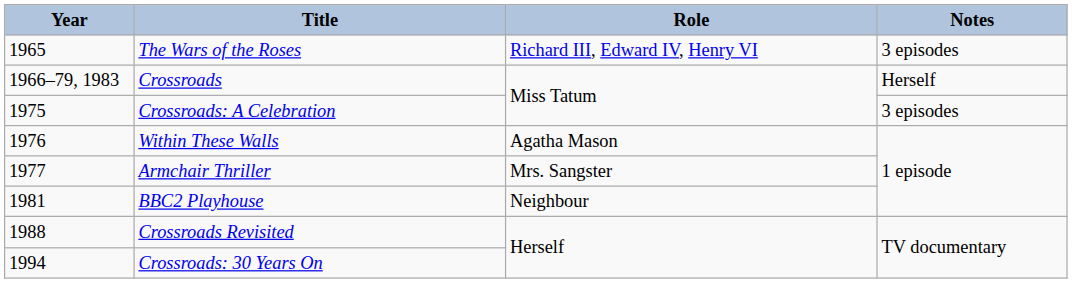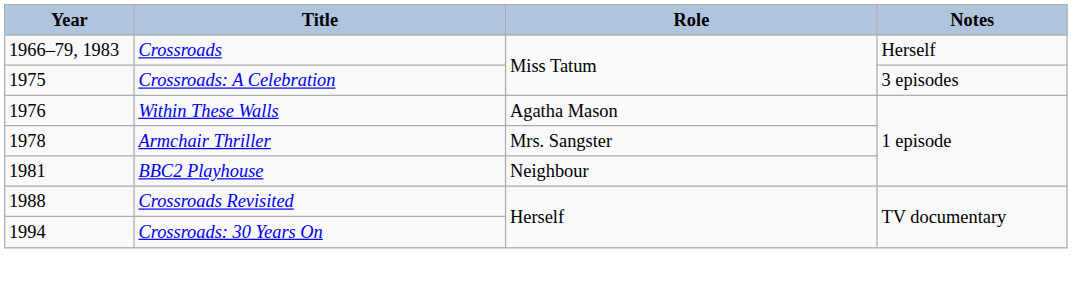 <table class="wikitable" style="font-size: 95%;">
 <tr>
 <th style="background:#B0C4DE;" width="100">Year</th>
 <th style="background:#B0C4DE;" width="300">Title</th>
 <th style="background:#B0C4DE;" width="300">Role</th>
 <th style="background:#B0C4DE;" width="150">Notes</th>
-</tr>
-<tr>
-<td>1965</td>
-<td><em><a href='#'>The Wars of the Roses</a></em></td>
-<td><a href='#'>Richard III</a>, <a href='#'>Edward IV</a>, <a href='#'>Henry VI</a></td>
-<td>3 episodes</td>
 </tr>
 <tr>
 <td>1966–79, 1983</td>
 <td><em><a href='#'>Crossroads</a></em></td>
 <td rowspan="2">Miss Tatum</td>
 <td>Herself</td>
 </tr>
 <tr>
 <td>1975</td>
 <td><em><a href='#'>Crossroads: A Celebration</a></em></td>
 <td>3 episodes</td>
 </tr>
 <tr>
 <td>1976</td>
 <td><em><a href='#'>Within These Walls</a></em></td>
 <td>Agatha Mason</td>
 <td rowspan="3">1 episode</td>
 </tr>
 <tr>
-<td>1977</td>
+<td>1978</td>
 <td><em><a href='#'>Armchair Thriller</a></em></td>
 <td>Mrs. Sangster</td>
 </tr>
 <tr>
 <td>1981</td>
 <td><em><a href='#'>BBC2 Playhouse</a></em></td>
 <td>Neighbour</td>
 </tr>
 <tr>
 <td>1988</td>
 <td><em><a href='#'>Crossroads Revisited</a></em></td>
 <td rowspan="2">Herself</td>
 <td rowspan="2">TV documentary</td>
 </tr>
 <tr>
 <td>1994</td>
 <td><em><a href='#'>Crossroads: 30 Years On</a></em></td>
 </tr>
 </table>
